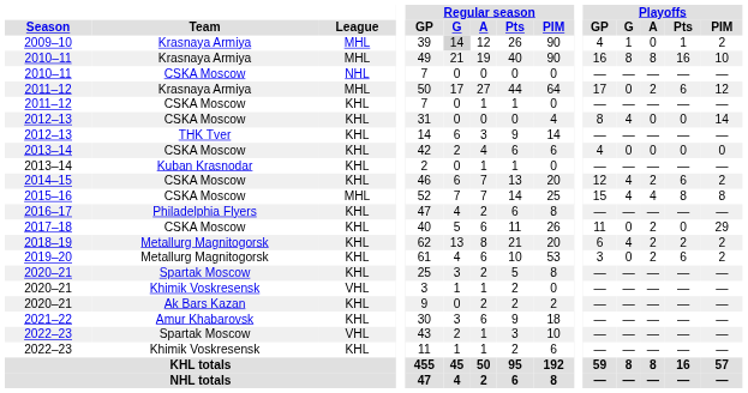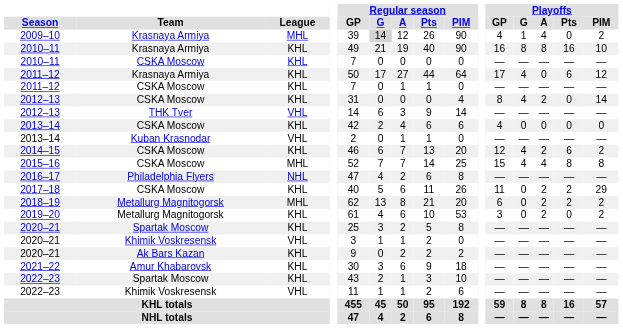 <table border="0" cellpadding="1" cellspacing="0" style="text-align:center; width:60em;">
 <tr style="background:#e0e0e0;">
 <th colspan="3" bgcolor="#ffffff"> </th>
 <th rowspan="99" bgcolor="#ffffff"> </th>
 <th colspan="5"><a href='#'>Regular season</a></th>
 <th rowspan="99" bgcolor="#ffffff"> </th>
 <th colspan="5"><a href='#'>Playoffs</a></th>
 </tr>
 <tr style="background:#e0e0e0;">
 <th><a href='#'>Season</a></th>
 <th>Team</th>
 <th>League</th>
 <th>GP</th>
 <th><a href='#'>G</a></th>
 <th><a href='#'>A</a></th>
 <th><a href='#'>Pts</a></th>
 <th><a href='#'>PIM</a></th>
 <th>GP</th>
 <th>G</th>
 <th>A</th>
 <th>Pts</th>
 <th>PIM</th>
 </tr>
 <tr>
 <td><a href='#'>2009–10</a></td>
 <td><a href='#'>Krasnaya Armiya</a></td>
 <td><a href='#'>MHL</a></td>
 <td>39</td>
 <td style="background: lightgrey;">14</td>
 <td>12</td>
 <td>26</td>
 <td>90</td>
 <td>4</td>
 <td>1</td>
+<td>4</td>
 <td>0</td>
-<td>1</td>
 <td>2</td>
 </tr>
 <tr bgcolor="#f0f0f0">
 <td><a href='#'>2010–11</a></td>
 <td>Krasnaya Armiya</td>
-<td>MHL</td>
+<td>KHL</td>
 <td>49</td>
 <td>21</td>
 <td>19</td>
 <td>40</td>
 <td>90</td>
 <td>16</td>
 <td>8</td>
 <td>8</td>
 <td>16</td>
 <td>10</td>
 </tr>
 <tr>
 <td><a href='#'>2010–11</a></td>
 <td><a href='#'>CSKA Moscow</a></td>
-<td><a href='#'>NHL</a></td>
+<td><a href='#'>KHL</a></td>
 <td>7</td>
 <td>0</td>
 <td>0</td>
 <td>0</td>
 <td>0</td>
 <td>—</td>
 <td>—</td>
 <td>—</td>
 <td>—</td>
 <td>—</td>
 </tr>
 <tr bgcolor="#f0f0f0">
 <td><a href='#'>2011–12</a></td>
 <td>Krasnaya Armiya</td>
-<td>MHL</td>
+<td>KHL</td>
 <td>50</td>
 <td>17</td>
 <td>27</td>
 <td>44</td>
 <td>64</td>
 <td>17</td>
+<td>4</td>
 <td>0</td>
-<td>2</td>
 <td>6</td>
 <td>12</td>
 </tr>
 <tr>
 <td><a href='#'>2011–12</a></td>
 <td>CSKA Moscow</td>
 <td>KHL</td>
 <td>7</td>
 <td>0</td>
 <td>1</td>
 <td>1</td>
 <td>0</td>
 <td>—</td>
 <td>—</td>
 <td>—</td>
 <td>—</td>
 <td>—</td>
 </tr>
 <tr bgcolor="#f0f0f0">
 <td><a href='#'>2012–13</a></td>
 <td>CSKA Moscow</td>
 <td>KHL</td>
 <td>31</td>
 <td>0</td>
 <td>0</td>
 <td>0</td>
 <td>4</td>
 <td>8</td>
 <td>4</td>
-<td>0</td>
+<td>2</td>
 <td>0</td>
 <td>14</td>
 </tr>
 <tr>
 <td><a href='#'>2012–13</a></td>
 <td><a href='#'>THK Tver</a></td>
-<td>KHL</td>
+<td><a href='#'>VHL</a></td>
 <td>14</td>
 <td>6</td>
 <td>3</td>
 <td>9</td>
 <td>14</td>
 <td>—</td>
 <td>—</td>
 <td>—</td>
 <td>—</td>
 <td>—</td>
 </tr>
 <tr bgcolor="#f0f0f0">
 <td><a href='#'>2013–14</a></td>
 <td>CSKA Moscow</td>
 <td>KHL</td>
 <td>42</td>
 <td>2</td>
 <td>4</td>
 <td>6</td>
 <td>6</td>
 <td>4</td>
 <td>0</td>
 <td>0</td>
 <td>0</td>
 <td>0</td>
 </tr>
 <tr>
 <td 2013–14 VHL season>2013–14</td>
 <td><a href='#'>Kuban Krasnodar</a></td>
-<td>KHL</td>
+<td>VHL</td>
 <td>2</td>
 <td>0</td>
 <td>1</td>
 <td>1</td>
 <td>0</td>
 <td>—</td>
 <td>—</td>
 <td>—</td>
 <td>—</td>
 <td>—</td>
 </tr>
 <tr bgcolor="#f0f0f0">
 <td><a href='#'>2014–15</a></td>
 <td>CSKA Moscow</td>
 <td>KHL</td>
 <td>46</td>
 <td>6</td>
 <td>7</td>
 <td>13</td>
 <td>20</td>
 <td>12</td>
 <td>4</td>
 <td>2</td>
 <td>6</td>
 <td>2</td>
 </tr>
 <tr>
 <td><a href='#'>2015–16</a></td>
 <td>CSKA Moscow</td>
 <td>MHL</td>
 <td>52</td>
 <td>7</td>
 <td>7</td>
 <td>14</td>
 <td>25</td>
 <td>15</td>
 <td>4</td>
 <td>4</td>
 <td>8</td>
 <td>8</td>
 </tr>
 <tr bgcolor="#f0f0f0">
 <td><a href='#'>2016–17</a></td>
 <td><a href='#'>Philadelphia Flyers</a></td>
-<td>KHL</td>
+<td><a href='#'>NHL</a></td>
 <td>47</td>
 <td>4</td>
 <td>2</td>
 <td>6</td>
 <td>8</td>
 <td>—</td>
 <td>—</td>
 <td>—</td>
 <td>—</td>
 <td>—</td>
 </tr>
 <tr>
 <td><a href='#'>2017–18</a></td>
 <td>CSKA Moscow</td>
 <td>KHL</td>
 <td>40</td>
 <td>5</td>
 <td>6</td>
 <td>11</td>
 <td>26</td>
 <td>11</td>
 <td>0</td>
 <td>2</td>
-<td>0</td>
+<td>2</td>
 <td>29</td>
 </tr>
 <tr bgcolor="#f0f0f0">
 <td><a href='#'>2018–19</a></td>
 <td><a href='#'>Metallurg Magnitogorsk</a></td>
-<td>KHL</td>
+<td>MHL</td>
 <td>62</td>
 <td>13</td>
 <td>8</td>
 <td>21</td>
 <td>20</td>
 <td>6</td>
-<td>4</td>
+<td>0</td>
 <td>2</td>
 <td>2</td>
 <td>2</td>
 </tr>
 <tr>
 <td><a href='#'>2019–20</a></td>
 <td>Metallurg Magnitogorsk</td>
 <td>KHL</td>
 <td>61</td>
 <td>4</td>
 <td>6</td>
 <td>10</td>
 <td>53</td>
 <td>3</td>
 <td>0</td>
 <td>2</td>
-<td>6</td>
+<td>0</td>
 <td>2</td>
 </tr>
 <tr bgcolor="#f0f0f0">
 <td><a href='#'>2020–21</a></td>
 <td><a href='#'>Spartak Moscow</a></td>
 <td>KHL</td>
 <td>25</td>
 <td>3</td>
 <td>2</td>
 <td>5</td>
 <td>8</td>
 <td>—</td>
 <td>—</td>
 <td>—</td>
 <td>—</td>
 <td>—</td>
 </tr>
 <tr>
 <td>2020–21</td>
 <td><a href='#'>Khimik Voskresensk</a></td>
 <td>VHL</td>
 <td>3</td>
 <td>1</td>
 <td>1</td>
 <td>2</td>
 <td>0</td>
 <td>—</td>
 <td>—</td>
 <td>—</td>
 <td>—</td>
 <td>—</td>
 </tr>
 <tr bgcolor="#f0f0f0">
 <td>2020–21</td>
 <td><a href='#'>Ak Bars Kazan</a></td>
 <td>KHL</td>
 <td>9</td>
 <td>0</td>
 <td>2</td>
 <td>2</td>
 <td>2</td>
 <td>—</td>
 <td>—</td>
 <td>—</td>
 <td>—</td>
 <td>—</td>
 </tr>
 <tr>
 <td><a href='#'>2021–22</a></td>
 <td><a href='#'>Amur Khabarovsk</a></td>
 <td>KHL</td>
 <td>30</td>
 <td>3</td>
 <td>6</td>
 <td>9</td>
 <td>18</td>
 <td>—</td>
 <td>—</td>
 <td>—</td>
 <td>—</td>
 <td>—</td>
 </tr>
 <tr bgcolor="#f0f0f0">
 <td><a href='#'>2022–23</a></td>
 <td>Spartak Moscow</td>
-<td>VHL</td>
+<td>KHL</td>
 <td>43</td>
 <td>2</td>
 <td>1</td>
 <td>3</td>
 <td>10</td>
 <td>—</td>
 <td>—</td>
 <td>—</td>
 <td>—</td>
 <td>—</td>
 </tr>
 <tr>
 <td>2022–23</td>
 <td>Khimik Voskresensk</td>
-<td>KHL</td>
+<td>VHL</td>
 <td>11</td>
 <td>1</td>
 <td>1</td>
 <td>2</td>
 <td>6</td>
 <td>—</td>
 <td>—</td>
 <td>—</td>
 <td>—</td>
 <td>—</td>
 </tr>
 <tr ALIGN="center" bgcolor="#e0e0e0">
 <th colspan="3">KHL totals</th>
 <th>455</th>
 <th>45</th>
 <th>50</th>
 <th>95</th>
 <th>192</th>
 <th>59</th>
 <th>8</th>
 <th>8</th>
 <th>16</th>
 <th>57</th>
 </tr>
 <tr ALIGN="center" bgcolor="#e0e0e0">
 <th colspan="3">NHL totals</th>
 <th>47</th>
 <th>4</th>
 <th>2</th>
 <th>6</th>
 <th>8</th>
 <th>—</th>
 <th>—</th>
 <th>—</th>
 <th>—</th>
 <th>—</th>
 </tr>
 </table>
